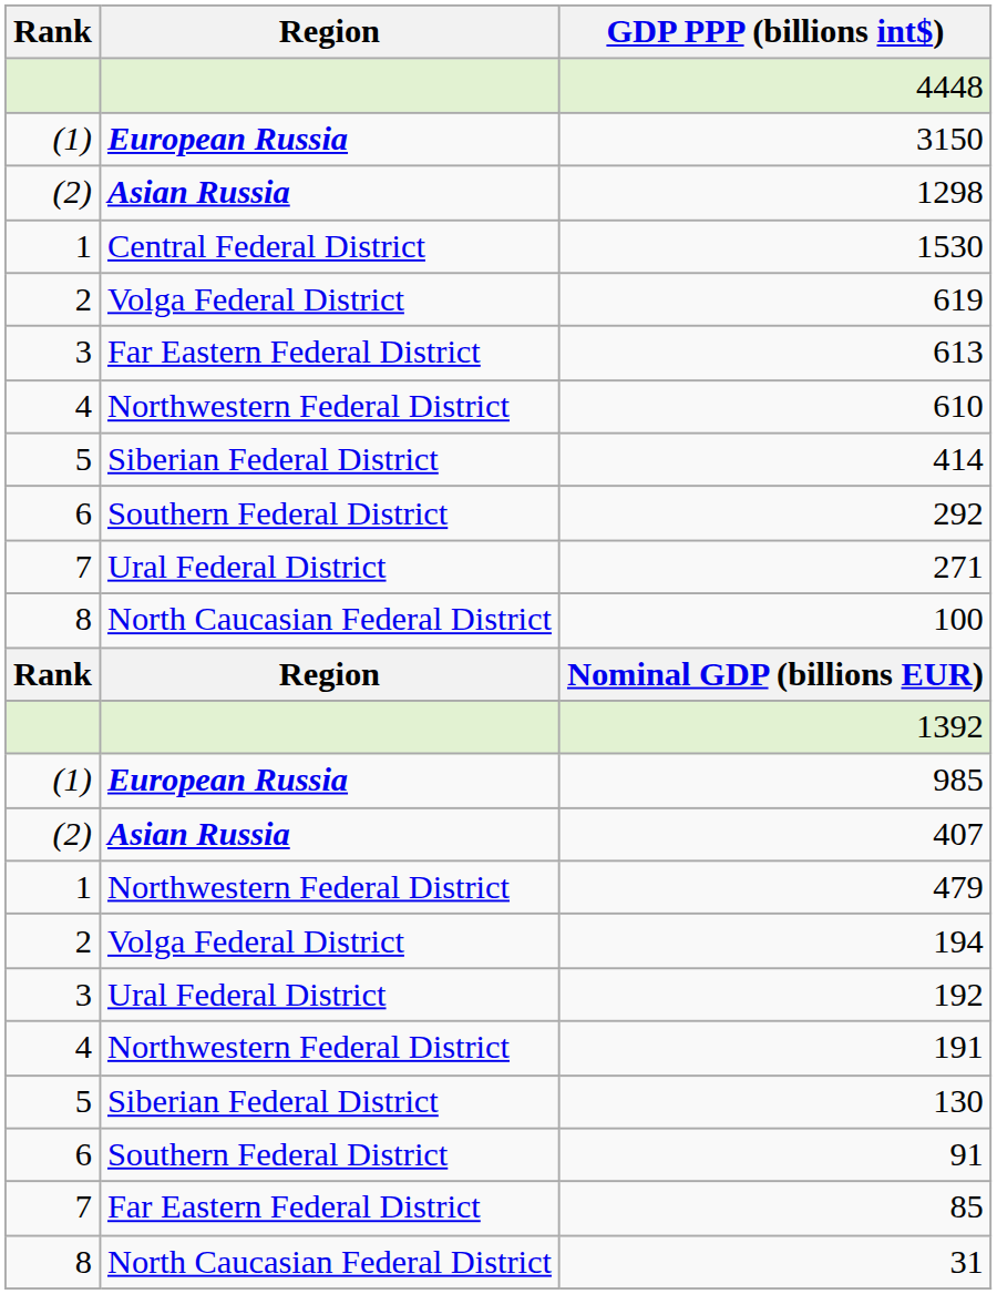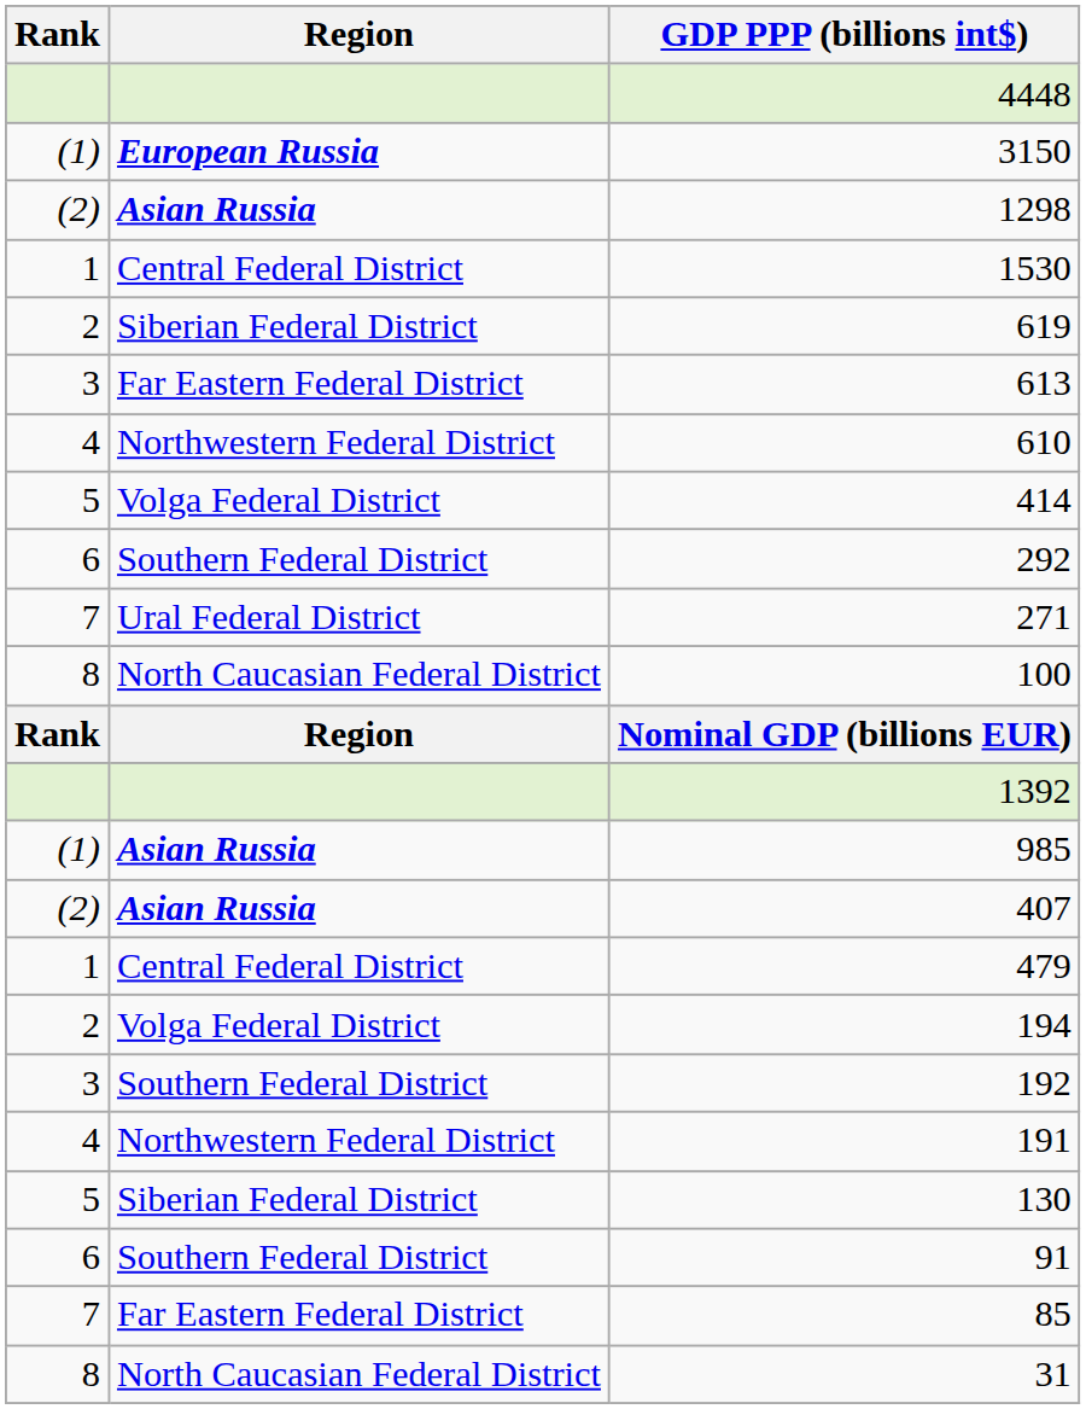 <table class="wikitable sortable">
 <tr align=center>
 <th>Rank</th>
 <th>Region</th>
 <th><a href='#'>GDP PPP</a> (billions <a href='#'>int$</a>)</th>
 </tr>
 <tr align=right bgcolor=#E2F2D2>
 <td></td>
 <td></td>
 <td>4448</td>
 </tr>
 <tr align=right>
 <td><em>(1)</em></td>
 <td align=left><strong><em><a href='#'>European Russia</a></em></strong></td>
 <td>3150</td>
 </tr>
 <tr align=right>
 <td><em>(2)</em></td>
 <td align=left><strong><em><a href='#'>Asian Russia</a></em></strong></td>
 <td>1298</td>
 </tr>
 <tr align=right>
 <td>1</td>
 <td align=left><a href='#'>Central Federal District</a></td>
 <td>1530</td>
 </tr>
 <tr align=right>
 <td>2</td>
-<td align=left><a href='#'>Volga Federal District</a></td>
+<td align=left><a href='#'>Siberian Federal District</a></td>
 <td>619</td>
 </tr>
 <tr align=right>
 <td>3</td>
 <td align=left><a href='#'>Far Eastern Federal District</a></td>
 <td>613</td>
 </tr>
 <tr align=right>
 <td>4</td>
 <td align=left><a href='#'>Northwestern Federal District</a></td>
 <td>610</td>
 </tr>
 <tr align=right>
 <td>5</td>
-<td align=left><a href='#'>Siberian Federal District</a></td>
+<td align=left><a href='#'>Volga Federal District</a></td>
 <td>414</td>
 </tr>
 <tr align=right>
 <td>6</td>
 <td align=left><a href='#'>Southern Federal District</a></td>
 <td>292</td>
 </tr>
 <tr align=right>
 <td>7</td>
 <td align=left><a href='#'>Ural Federal District</a></td>
 <td>271</td>
 </tr>
 <tr align=right>
 <td>8</td>
 <td align=left><a href='#'>North Caucasian Federal District</a></td>
 <td>100</td>
 </tr>
 <tr align=center>
 <th>Rank</th>
 <th>Region</th>
 <th><a href='#'>Nominal GDP</a> (billions <a href='#'>EUR</a>)</th>
 </tr>
 <tr align=right bgcolor=#E2F2D2>
 <td></td>
 <td></td>
 <td>1392</td>
 </tr>
 <tr align=right>
 <td><em>(1)</em></td>
-<td align=left><strong><em><a href='#'>European Russia</a></em></strong></td>
+<td align=left><strong><em><a href='#'>Asian Russia</a></em></strong></td>
 <td>985</td>
 </tr>
 <tr align=right>
 <td><em>(2)</em></td>
 <td align=left><strong><em><a href='#'>Asian Russia</a></em></strong></td>
 <td>407</td>
 </tr>
 <tr align=right>
 <td>1</td>
-<td align=left><a href='#'>Northwestern Federal District</a></td>
+<td align=left><a href='#'>Central Federal District</a></td>
 <td>479</td>
 </tr>
 <tr align=right>
 <td>2</td>
 <td align=left><a href='#'>Volga Federal District</a></td>
 <td>194</td>
 </tr>
 <tr align=right>
 <td>3</td>
-<td align=left><a href='#'>Ural Federal District</a></td>
+<td align=left><a href='#'>Southern Federal District</a></td>
 <td>192</td>
 </tr>
 <tr align=right>
 <td>4</td>
 <td align=left><a href='#'>Northwestern Federal District</a></td>
 <td>191</td>
 </tr>
 <tr align=right>
 <td>5</td>
 <td align=left><a href='#'>Siberian Federal District</a></td>
 <td>130</td>
 </tr>
 <tr align=right>
 <td>6</td>
 <td align=left><a href='#'>Southern Federal District</a></td>
 <td>91</td>
 </tr>
 <tr align=right>
 <td>7</td>
 <td align=left><a href='#'>Far Eastern Federal District</a></td>
 <td>85</td>
 </tr>
 <tr align=right>
 <td>8</td>
 <td align=left><a href='#'>North Caucasian Federal District</a></td>
 <td>31</td>
 </tr>
 </table>
